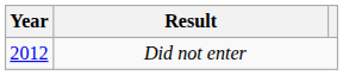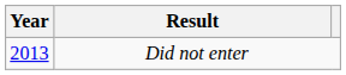 <table class="wikitable" style="text-align: center; font-size:90%">
 <tr>
 <th>Year</th>
 <th style="width:200px">Result</th>
 <th></th>
 </tr>
 <tr>
-<td><a href='#'>2012</a></td>
+<td><a href='#'>2013</a></td>
 <td colspan="2"><em>Did not enter</em></td>
 </tr>
 </table>
